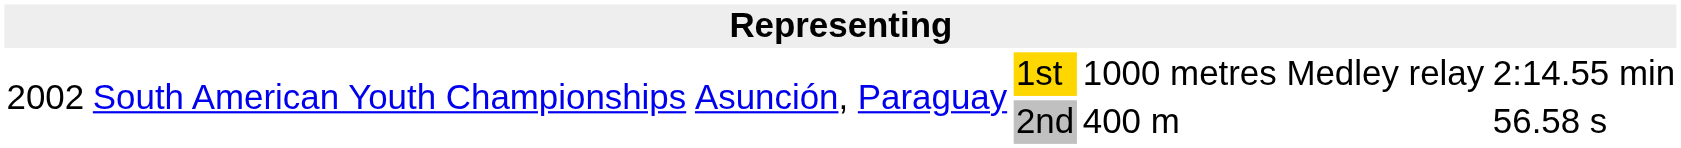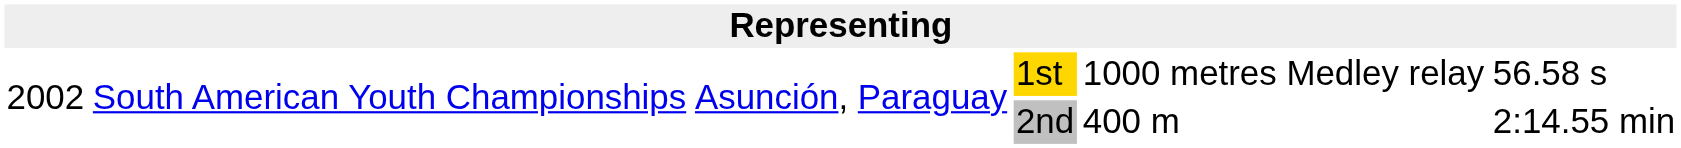 <table>
 <tr>
 <th bgcolor="#eeeeee" colspan="6">Representing </th>
 </tr>
 <tr>
 <td rowspan=2>2002</td>
 <td rowspan=2><a href='#'>South American Youth Championships</a></td>
 <td rowspan=2><a href='#'>Asunción</a>, <a href='#'>Paraguay</a></td>
 <td bgcolor=gold>1st</td>
 <td>1000 metres Medley relay</td>
-<td>2:14.55 min</td>
+<td>56.58 s</td>
 </tr>
 <tr>
 <td bgcolor=silver>2nd</td>
 <td>400 m</td>
-<td>56.58 s</td>
+<td>2:14.55 min</td>
 </tr>
 </table>
